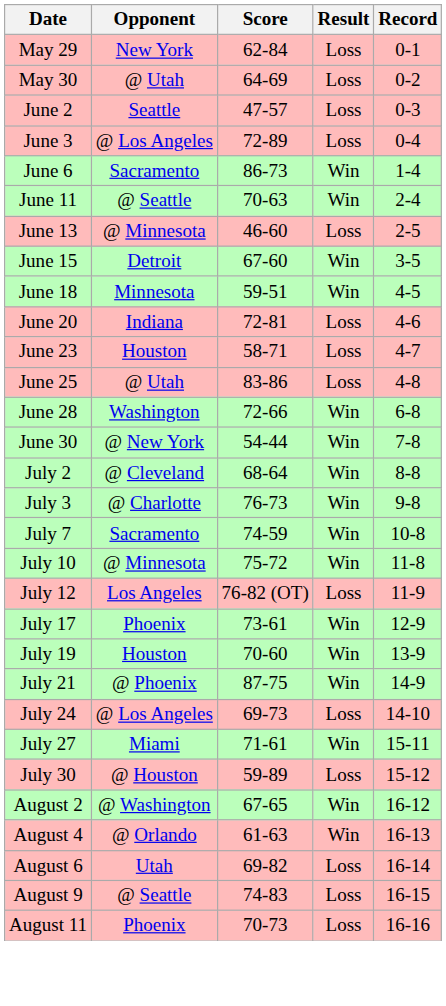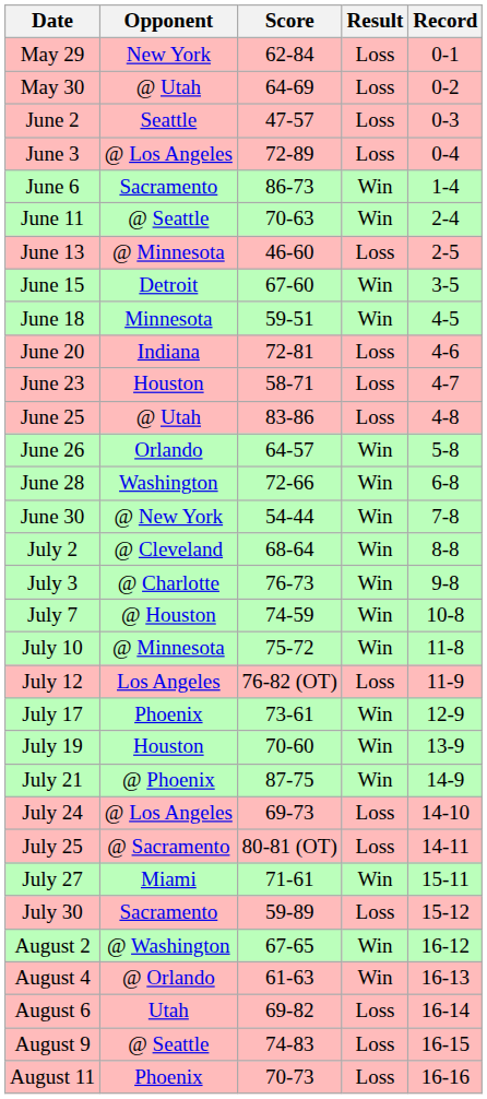 <table class="wikitable">
 <tr>
 <th>Date</th>
 <th>Opponent</th>
 <th>Score</th>
 <th>Result</th>
 <th>Record</th>
 </tr>
 <tr align="center" bgcolor="ffbbbb">
 <td>May 29</td>
 <td><a href='#'>New York</a></td>
 <td>62-84</td>
 <td>Loss</td>
 <td>0-1</td>
 </tr>
 <tr align="center" bgcolor="ffbbbb">
 <td>May 30</td>
 <td>@ <a href='#'>Utah</a></td>
 <td>64-69</td>
 <td>Loss</td>
 <td>0-2</td>
 </tr>
 <tr align="center" bgcolor="ffbbbb">
 <td>June 2</td>
 <td><a href='#'>Seattle</a></td>
 <td>47-57</td>
 <td>Loss</td>
 <td>0-3</td>
 </tr>
 <tr align="center" bgcolor="ffbbbb">
 <td>June 3</td>
 <td>@ <a href='#'>Los Angeles</a></td>
 <td>72-89</td>
 <td>Loss</td>
 <td>0-4</td>
 </tr>
 <tr align="center" bgcolor="bbffbb">
 <td>June 6</td>
 <td><a href='#'>Sacramento</a></td>
 <td>86-73</td>
 <td>Win</td>
 <td>1-4</td>
 </tr>
 <tr align="center" bgcolor="bbffbb">
 <td>June 11</td>
 <td>@ <a href='#'>Seattle</a></td>
 <td>70-63</td>
 <td>Win</td>
 <td>2-4</td>
 </tr>
 <tr align="center" bgcolor="ffbbbb">
 <td>June 13</td>
 <td>@ <a href='#'>Minnesota</a></td>
 <td>46-60</td>
 <td>Loss</td>
 <td>2-5</td>
 </tr>
 <tr align="center" bgcolor="bbffbb">
 <td>June 15</td>
 <td><a href='#'>Detroit</a></td>
 <td>67-60</td>
 <td>Win</td>
 <td>3-5</td>
 </tr>
 <tr align="center" bgcolor="bbffbb">
 <td>June 18</td>
 <td><a href='#'>Minnesota</a></td>
 <td>59-51</td>
 <td>Win</td>
 <td>4-5</td>
 </tr>
 <tr align="center" bgcolor="ffbbbb">
 <td>June 20</td>
 <td><a href='#'>Indiana</a></td>
 <td>72-81</td>
 <td>Loss</td>
 <td>4-6</td>
 </tr>
 <tr align="center" bgcolor="ffbbbb">
 <td>June 23</td>
 <td><a href='#'>Houston</a></td>
 <td>58-71</td>
 <td>Loss</td>
 <td>4-7</td>
 </tr>
 <tr align="center" bgcolor="ffbbbb">
 <td>June 25</td>
 <td>@ <a href='#'>Utah</a></td>
 <td>83-86</td>
 <td>Loss</td>
 <td>4-8</td>
 </tr>
 <tr align="center" bgcolor="bbffbb">
+<td>June 26</td>
+<td><a href='#'>Orlando</a></td>
+<td>64-57</td>
+<td>Win</td>
+<td>5-8</td>
+</tr>
+<tr align="center" bgcolor="bbffbb">
 <td>June 28</td>
 <td><a href='#'>Washington</a></td>
 <td>72-66</td>
 <td>Win</td>
 <td>6-8</td>
 </tr>
 <tr align="center" bgcolor="bbffbb">
 <td>June 30</td>
 <td>@ <a href='#'>New York</a></td>
 <td>54-44</td>
 <td>Win</td>
 <td>7-8</td>
 </tr>
 <tr align="center" bgcolor="bbffbb">
 <td>July 2</td>
 <td>@ <a href='#'>Cleveland</a></td>
 <td>68-64</td>
 <td>Win</td>
 <td>8-8</td>
 </tr>
 <tr align="center" bgcolor="bbffbb">
 <td>July 3</td>
 <td>@ <a href='#'>Charlotte</a></td>
 <td>76-73</td>
 <td>Win</td>
 <td>9-8</td>
 </tr>
 <tr align="center" bgcolor="bbffbb">
 <td>July 7</td>
-<td><a href='#'>Sacramento</a></td>
+<td>@ <a href='#'>Houston</a></td>
 <td>74-59</td>
 <td>Win</td>
 <td>10-8</td>
 </tr>
 <tr align="center" bgcolor="bbffbb">
 <td>July 10</td>
 <td>@ <a href='#'>Minnesota</a></td>
 <td>75-72</td>
 <td>Win</td>
 <td>11-8</td>
 </tr>
 <tr align="center" bgcolor="ffbbbb">
 <td>July 12</td>
 <td><a href='#'>Los Angeles</a></td>
 <td>76-82 (OT)</td>
 <td>Loss</td>
 <td>11-9</td>
 </tr>
 <tr align="center" bgcolor="bbffbb">
 <td>July 17</td>
 <td><a href='#'>Phoenix</a></td>
 <td>73-61</td>
 <td>Win</td>
 <td>12-9</td>
 </tr>
 <tr align="center" bgcolor="bbffbb">
 <td>July 19</td>
 <td><a href='#'>Houston</a></td>
 <td>70-60</td>
 <td>Win</td>
 <td>13-9</td>
 </tr>
 <tr align="center" bgcolor="bbffbb">
 <td>July 21</td>
 <td>@ <a href='#'>Phoenix</a></td>
 <td>87-75</td>
 <td>Win</td>
 <td>14-9</td>
 </tr>
 <tr align="center" bgcolor="ffbbbb">
 <td>July 24</td>
 <td>@ <a href='#'>Los Angeles</a></td>
 <td>69-73</td>
 <td>Loss</td>
 <td>14-10</td>
 </tr>
+<tr align="center" bgcolor="ffbbbb">
+<td>July 25</td>
+<td>@ <a href='#'>Sacramento</a></td>
+<td>80-81 (OT)</td>
+<td>Loss</td>
+<td>14-11</td>
+</tr>
 <tr align="center" bgcolor="bbffbb">
 <td>July 27</td>
 <td><a href='#'>Miami</a></td>
 <td>71-61</td>
 <td>Win</td>
 <td>15-11</td>
 </tr>
 <tr align="center" bgcolor="ffbbbb">
 <td>July 30</td>
-<td>@ <a href='#'>Houston</a></td>
+<td><a href='#'>Sacramento</a></td>
 <td>59-89</td>
 <td>Loss</td>
 <td>15-12</td>
 </tr>
 <tr align="center" bgcolor="bbffbb">
 <td>August 2</td>
 <td>@ <a href='#'>Washington</a></td>
 <td>67-65</td>
 <td>Win</td>
 <td>16-12</td>
 </tr>
 <tr align="center" bgcolor="ffbbbb">
 <td>August 4</td>
 <td>@ <a href='#'>Orlando</a></td>
 <td>61-63</td>
 <td>Win</td>
 <td>16-13</td>
 </tr>
 <tr align="center" bgcolor="ffbbbb">
 <td>August 6</td>
 <td><a href='#'>Utah</a></td>
 <td>69-82</td>
 <td>Loss</td>
 <td>16-14</td>
 </tr>
 <tr align="center" bgcolor="ffbbbb">
 <td>August 9</td>
 <td>@ <a href='#'>Seattle</a></td>
 <td>74-83</td>
 <td>Loss</td>
 <td>16-15</td>
 </tr>
 <tr align="center" bgcolor="ffbbbb">
 <td>August 11</td>
 <td><a href='#'>Phoenix</a></td>
 <td>70-73</td>
 <td>Loss</td>
 <td>16-16</td>
 </tr>
 </table>
